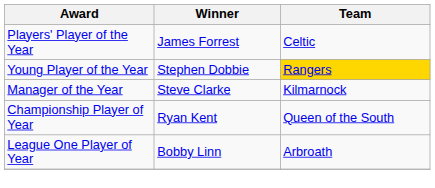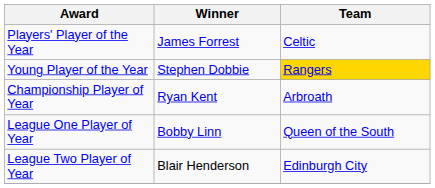 <table class="wikitable">
 <tr>
 <th width=180>Award</th>
 <th width=150>Winner</th>
 <th width=180>Team</th>
 </tr>
 <tr>
 <td><a href='#'>Players' Player of the Year</a></td>
 <td><a href='#'>James Forrest</a></td>
 <td><a href='#'>Celtic</a></td>
 </tr>
 <tr>
 <td><a href='#'>Young Player of the Year</a></td>
 <td><a href='#'>Stephen Dobbie</a></td>
 <td style="background: gold;"><a href='#'>Rangers</a></td>
 </tr>
 <tr>
-<td><a href='#'>Manager of the Year</a></td>
-<td><a href='#'>Steve Clarke</a></td>
-<td><a href='#'>Kilmarnock</a></td>
-</tr>
-<tr>
 <td><a href='#'>Championship Player of Year</a></td>
 <td><a href='#'>Ryan Kent</a></td>
-<td><a href='#'>Queen of the South</a></td>
+<td><a href='#'>Arbroath</a></td>
 </tr>
 <tr>
 <td><a href='#'>League One Player of Year</a></td>
 <td><a href='#'>Bobby Linn</a></td>
-<td><a href='#'>Arbroath</a></td>
+<td><a href='#'>Queen of the South</a></td>
+</tr>
+<tr>
+<td><a href='#'>League Two Player of Year</a></td>
+<td>Blair Henderson</td>
+<td><a href='#'>Edinburgh City</a></td>
 </tr>
 <tr>
 </tr>
 </table>
